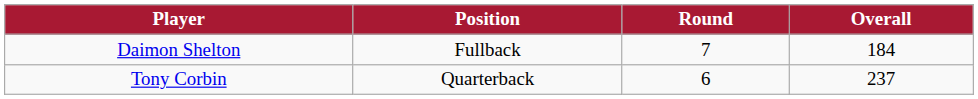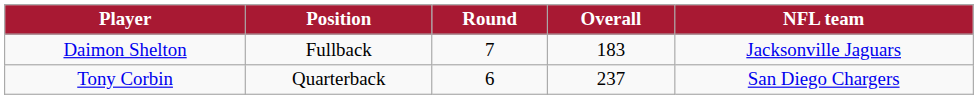 <table class="wikitable" width="65%">
 <tr align="center"  style="background:#A81933;color:#FFFFFF;">
 <td><strong>Player</strong></td>
 <td><strong>Position</strong></td>
 <td><strong>Round</strong></td>
 <td><strong>Overall</strong></td>
+<td><strong>NFL team</strong></td>
 </tr>
 <tr align="center" bgcolor="">
 <td><a href='#'>Daimon Shelton</a></td>
 <td>Fullback</td>
 <td>7</td>
-<td>184</td>
+<td>183</td>
+<td><a href='#'>Jacksonville Jaguars</a></td>
 </tr>
 <tr align="center" bgcolor="">
 <td><a href='#'>Tony Corbin</a></td>
 <td>Quarterback</td>
 <td>6</td>
 <td>237</td>
+<td><a href='#'>San Diego Chargers</a></td>
 </tr>
 </table>
